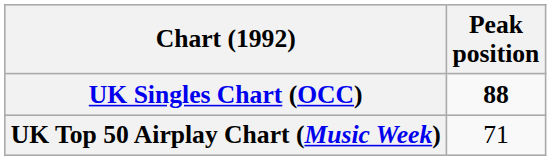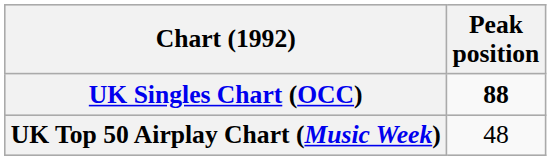 <table class="wikitable sortable plainrowheaders" style="text-align:center">
 <tr>
 <th>Chart (1992)</th>
 <th>Peak<br>position</th>
 </tr>
 <tr>
 <th scope="row"><a href='#'>UK Singles Chart</a> (<a href='#'>OCC</a>)</th>
 <td><strong>88</strong></td>
 </tr>
 <tr>
 <th scope="row">UK Top 50 Airplay Chart (<em><a href='#'>Music Week</a></em>)</th>
-<td>71</td>
+<td>48</td>
 </tr>
 </table>
